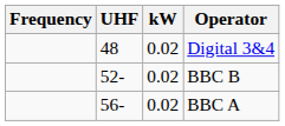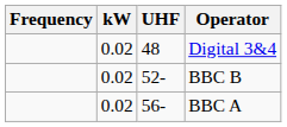 <table class="wikitable sortable">
 <tr>
 <th>Frequency</th>
+<th>kW</th>
 <th>UHF</th>
-<th>kW</th>
 <th>Operator</th>
 </tr>
 <tr>
 <td></td>
+<td>0.02</td>
 <td>48</td>
-<td>0.02</td>
 <td><a href='#'>Digital 3&4</a></td>
 </tr>
 <tr>
 <td></td>
+<td>0.02</td>
 <td>52-</td>
-<td>0.02</td>
 <td>BBC B</td>
 </tr>
 <tr>
 <td></td>
+<td>0.02</td>
 <td>56-</td>
-<td>0.02</td>
 <td>BBC A</td>
 </tr>
 </table>
